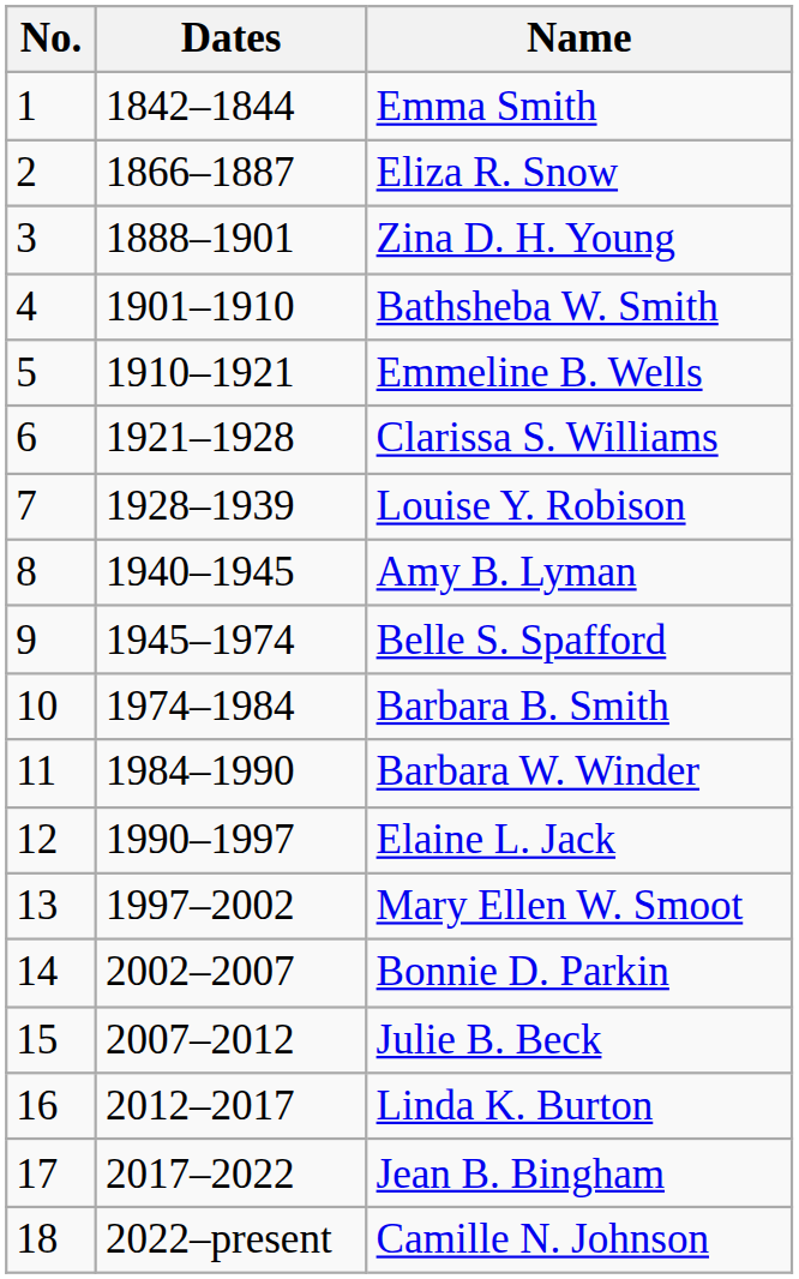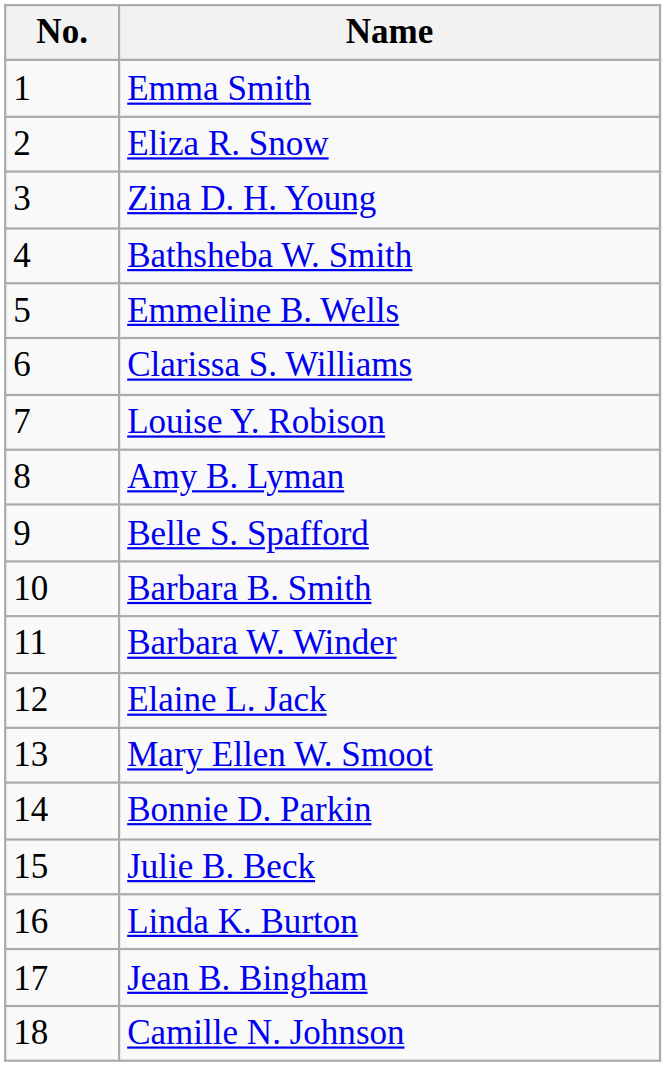 <table class="wikitable sortable" style="float:right; width:300px;">
 <tr>
 <th>No.</th>
-<th>Dates</th>
 <th>Name</th>
 </tr>
 <tr>
 <td>1</td>
-<td>1842–1844</td>
 <td><a href='#'>Emma Smith</a></td>
 </tr>
 <tr>
 <td>2</td>
-<td>1866–1887</td>
 <td><a href='#'>Eliza R. Snow</a></td>
 </tr>
 <tr>
 <td>3</td>
-<td>1888–1901</td>
 <td><a href='#'>Zina D. H. Young</a></td>
 </tr>
 <tr>
 <td>4</td>
-<td>1901–1910</td>
 <td><a href='#'>Bathsheba W. Smith</a></td>
 </tr>
 <tr>
 <td>5</td>
-<td>1910–1921</td>
 <td><a href='#'>Emmeline B. Wells</a></td>
 </tr>
 <tr>
 <td>6</td>
-<td>1921–1928</td>
 <td><a href='#'>Clarissa S. Williams</a></td>
 </tr>
 <tr>
 <td>7</td>
-<td>1928–1939</td>
 <td><a href='#'>Louise Y. Robison</a></td>
 </tr>
 <tr>
 <td>8</td>
-<td>1940–1945</td>
 <td><a href='#'>Amy B. Lyman</a></td>
 </tr>
 <tr>
 <td>9</td>
-<td>1945–1974</td>
 <td><a href='#'>Belle S. Spafford</a></td>
 </tr>
 <tr>
 <td>10</td>
-<td>1974–1984</td>
 <td><a href='#'>Barbara B. Smith</a></td>
 </tr>
 <tr>
 <td>11</td>
-<td>1984–1990</td>
 <td><a href='#'>Barbara W. Winder</a></td>
 </tr>
 <tr>
 <td>12</td>
-<td>1990–1997</td>
 <td><a href='#'>Elaine L. Jack</a></td>
 </tr>
 <tr>
 <td>13</td>
-<td>1997–2002</td>
 <td><a href='#'>Mary Ellen W. Smoot</a></td>
 </tr>
 <tr>
 <td>14</td>
-<td>2002–2007</td>
 <td><a href='#'>Bonnie D. Parkin</a></td>
 </tr>
 <tr>
 <td>15</td>
-<td>2007–2012</td>
 <td><a href='#'>Julie B. Beck</a></td>
 </tr>
 <tr>
 <td>16</td>
-<td>2012–2017</td>
 <td><a href='#'>Linda K. Burton</a></td>
 </tr>
 <tr>
 <td>17</td>
-<td>2017–2022</td>
 <td><a href='#'>Jean B. Bingham</a></td>
 </tr>
 <tr>
 <td>18</td>
-<td>2022–present</td>
 <td><a href='#'>Camille N. Johnson</a></td>
 </tr>
 </table>
